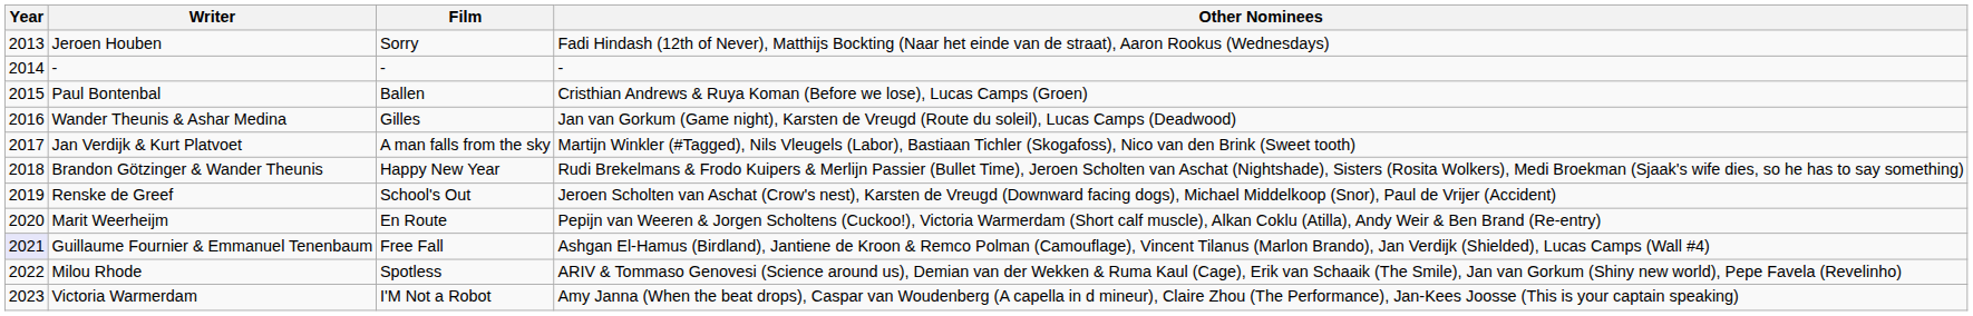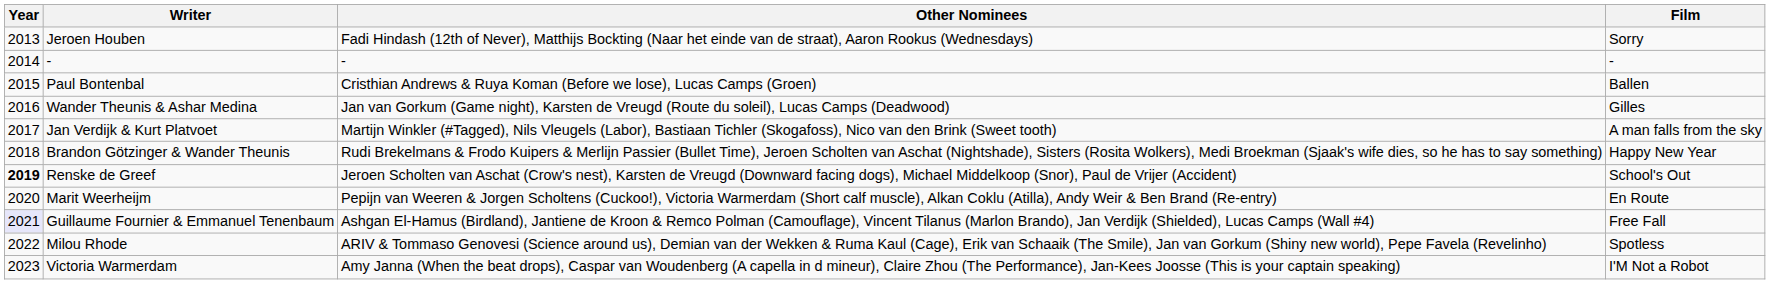 <table class="wikitable">
 <tr>
 <th>Year</th>
 <th>Writer</th>
+<th>Other Nominees</th>
 <th>Film</th>
-<th>Other Nominees</th>
 </tr>
 <tr>
 <td>2013</td>
 <td>Jeroen Houben</td>
+<td>Fadi Hindash (12th of Never), Matthijs Bockting (Naar het einde van de straat), Aaron Rookus (Wednesdays)</td>
 <td>Sorry</td>
-<td>Fadi Hindash (12th of Never), Matthijs Bockting (Naar het einde van de straat), Aaron Rookus (Wednesdays)</td>
 </tr>
 <tr>
 <td>2014</td>
 <td>-</td>
 <td>-</td>
 <td>-</td>
 </tr>
 <tr>
 <td>2015</td>
 <td>Paul Bontenbal</td>
+<td>Cristhian Andrews & Ruya Koman (Before we lose), Lucas Camps (Groen)</td>
 <td>Ballen</td>
-<td>Cristhian Andrews & Ruya Koman (Before we lose), Lucas Camps (Groen)</td>
 </tr>
 <tr>
 <td>2016</td>
 <td>Wander Theunis & Ashar Medina</td>
+<td>Jan van Gorkum (Game night), Karsten de Vreugd (Route du soleil), Lucas Camps (Deadwood)</td>
 <td>Gilles</td>
-<td>Jan van Gorkum (Game night), Karsten de Vreugd (Route du soleil), Lucas Camps (Deadwood)</td>
 </tr>
 <tr>
 <td>2017</td>
 <td>Jan Verdijk & Kurt Platvoet</td>
+<td>Martijn Winkler (#Tagged), Nils Vleugels (Labor), Bastiaan Tichler (Skogafoss), Nico van den Brink (Sweet tooth)</td>
 <td>A man falls from the sky</td>
-<td>Martijn Winkler (#Tagged), Nils Vleugels (Labor), Bastiaan Tichler (Skogafoss), Nico van den Brink (Sweet tooth)</td>
 </tr>
 <tr>
 <td>2018</td>
 <td>Brandon Götzinger & Wander Theunis</td>
+<td>Rudi Brekelmans & Frodo Kuipers & Merlijn Passier (Bullet Time), Jeroen Scholten van Aschat (Nightshade), Sisters (Rosita Wolkers), Medi Broekman (Sjaak's wife dies, so he has to say something)</td>
 <td>Happy New Year</td>
-<td>Rudi Brekelmans & Frodo Kuipers & Merlijn Passier (Bullet Time), Jeroen Scholten van Aschat (Nightshade), Sisters (Rosita Wolkers), Medi Broekman (Sjaak's wife dies, so he has to say something)</td>
 </tr>
 <tr>
-<td>2019</td>
+<td><strong>2019</strong></td>
 <td>Renske de Greef</td>
+<td>Jeroen Scholten van Aschat (Crow's nest), Karsten de Vreugd (Downward facing dogs), Michael Middelkoop (Snor), Paul de Vrijer (Accident)</td>
 <td>School's Out</td>
-<td>Jeroen Scholten van Aschat (Crow's nest), Karsten de Vreugd (Downward facing dogs), Michael Middelkoop (Snor), Paul de Vrijer (Accident)</td>
 </tr>
 <tr>
 <td>2020</td>
 <td>Marit Weerheijm</td>
+<td>Pepijn van Weeren & Jorgen Scholtens (Cuckoo!), Victoria Warmerdam (Short calf muscle), Alkan Coklu (Atilla), Andy Weir & Ben Brand (Re-entry)</td>
 <td>En Route</td>
-<td>Pepijn van Weeren & Jorgen Scholtens (Cuckoo!), Victoria Warmerdam (Short calf muscle), Alkan Coklu (Atilla), Andy Weir & Ben Brand (Re-entry)</td>
 </tr>
 <tr>
 <td style="background: lavender;">2021</td>
 <td>Guillaume Fournier & Emmanuel Tenenbaum</td>
+<td>Ashgan El-Hamus (Birdland), Jantiene de Kroon & Remco Polman (Camouflage), Vincent Tilanus (Marlon Brando), Jan Verdijk (Shielded), Lucas Camps (Wall #4)</td>
 <td>Free Fall</td>
-<td>Ashgan El-Hamus (Birdland), Jantiene de Kroon & Remco Polman (Camouflage), Vincent Tilanus (Marlon Brando), Jan Verdijk (Shielded), Lucas Camps (Wall #4)</td>
 </tr>
 <tr>
 <td>2022</td>
 <td>Milou Rhode</td>
+<td>ARIV & Tommaso Genovesi (Science around us), Demian van der Wekken & Ruma Kaul (Cage), Erik van Schaaik (The Smile), Jan van Gorkum (Shiny new world), Pepe Favela (Revelinho)</td>
 <td>Spotless</td>
-<td>ARIV & Tommaso Genovesi (Science around us), Demian van der Wekken & Ruma Kaul (Cage), Erik van Schaaik (The Smile), Jan van Gorkum (Shiny new world), Pepe Favela (Revelinho)</td>
 </tr>
 <tr>
 <td>2023</td>
 <td>Victoria Warmerdam</td>
+<td>Amy Janna (When the beat drops), Caspar van Woudenberg (A capella in d mineur), Claire Zhou (The Performance), Jan-Kees Joosse (This is your captain speaking)</td>
 <td>I'M Not a Robot</td>
-<td>Amy Janna (When the beat drops), Caspar van Woudenberg (A capella in d mineur), Claire Zhou (The Performance), Jan-Kees Joosse (This is your captain speaking)</td>
 </tr>
 </table>
